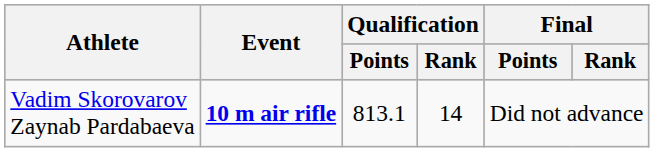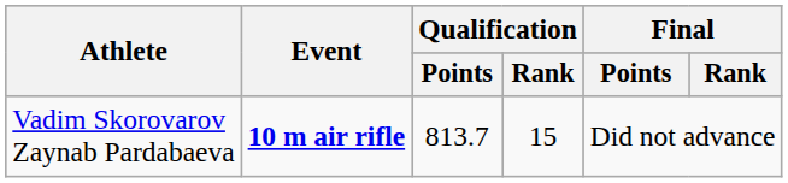 <table class=wikitable style=font-size:90%;text-align:center>
 <tr>
 <th rowspan="2">Athlete</th>
 <th rowspan="2">Event</th>
 <th colspan=2>Qualification</th>
 <th colspan=2>Final</th>
 </tr>
 <tr style="font-size:95%">
 <th>Points</th>
 <th>Rank</th>
 <th>Points</th>
 <th>Rank</th>
 </tr>
 <tr>
 <td align=left><a href='#'>Vadim Skorovarov</a><br>Zaynab Pardabaeva</td>
 <td align=left><strong><a href='#'>10 m air rifle</a></strong></td>
-<td>813.1</td>
-<td>14</td>
+<td>813.7</td>
+<td>15</td>
 <td colspan=2>Did not advance</td>
 </tr>
 </table>
